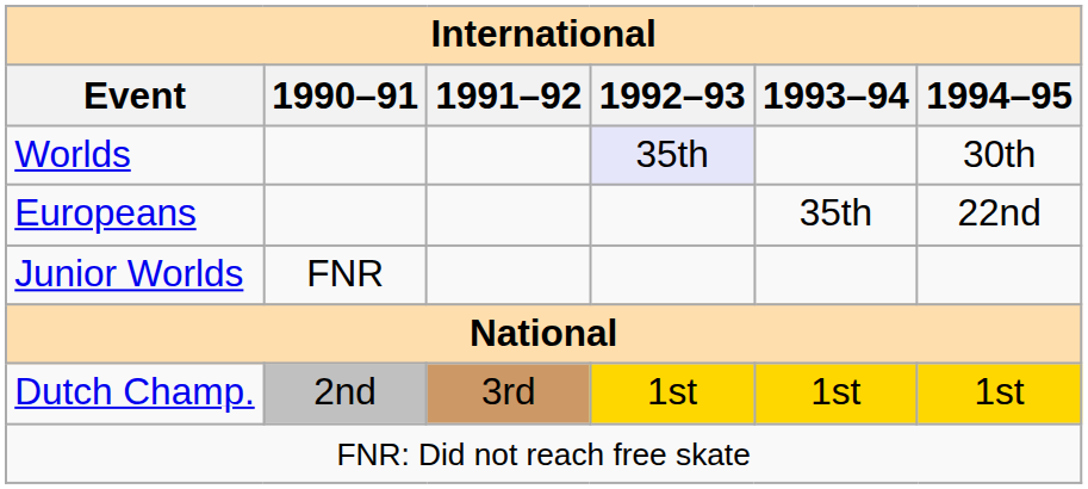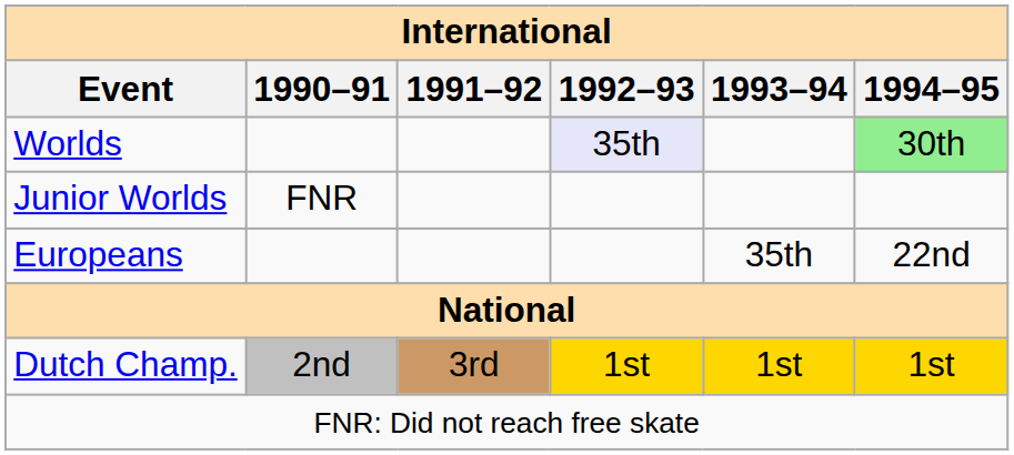 <table class="wikitable" style="text-align:center">
 <tr>
 <th style="background-color: #ffdead; " colspan=6 align=center>International</th>
 </tr>
 <tr>
 <th>Event</th>
 <th>1990–91</th>
 <th>1991–92</th>
 <th>1992–93</th>
 <th>1993–94</th>
 <th>1994–95</th>
 </tr>
 <tr>
 <td align=left><a href='#'>Worlds</a></td>
 <td></td>
 <td></td>
 <td style="background: lavender;">35th</td>
 <td></td>
-<td>30th</td>
+<td style="background: lightgreen;">30th</td>
+</tr>
+<tr>
+<td align=left><a href='#'>Junior Worlds</a></td>
+<td>FNR</td>
+<td></td>
+<td></td>
+<td></td>
+<td></td>
 </tr>
 <tr>
 <td align=left><a href='#'>Europeans</a></td>
 <td></td>
 <td></td>
 <td></td>
 <td>35th</td>
 <td>22nd</td>
-</tr>
-<tr>
-<td align=left><a href='#'>Junior Worlds</a></td>
-<td>FNR</td>
-<td></td>
-<td></td>
-<td></td>
-<td></td>
 </tr>
 <tr>
 <th style="background-color: #ffdead; " colspan=6 align=center>National</th>
 </tr>
 <tr>
 <td align=left><a href='#'>Dutch Champ.</a></td>
 <td bgcolor=silver>2nd</td>
 <td bgcolor=cc9966>3rd</td>
 <td bgcolor=gold>1st</td>
 <td bgcolor=gold>1st</td>
 <td bgcolor=gold>1st</td>
 </tr>
 <tr>
 <td colspan=6 align=center><small> FNR: Did not reach free skate </small></td>
 </tr>
 </table>
